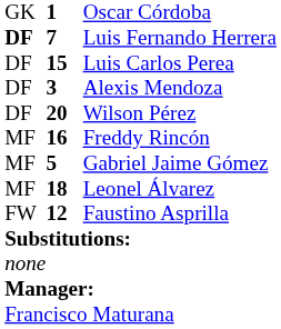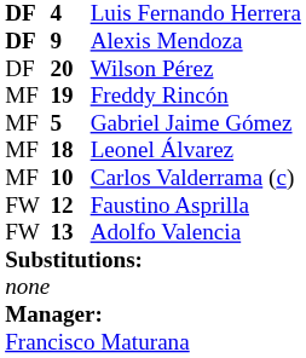 <table cellspacing="0" cellpadding="0" style="font-size:90%; margin:0.2em auto;">
 <tr>
 <th width="25"></th>
 <th width="25"></th>
 </tr>
 <tr>
-<td>GK</td>
-<td><strong>1</strong></td>
-<td><a href='#'>Oscar Córdoba</a></td>
+<td><strong>DF</strong></td>
+<td><strong>4</strong></td>
+<td><a href='#'>Luis Fernando Herrera</a></td>
 </tr>
 <tr>
 <td><strong>DF</strong></td>
-<td><strong>7</strong></td>
-<td><a href='#'>Luis Fernando Herrera</a></td>
-</tr>
-<tr>
-<td>DF</td>
-<td><strong>15</strong></td>
-<td><a href='#'>Luis Carlos Perea</a></td>
-</tr>
-<tr>
-<td>DF</td>
-<td><strong>3</strong></td>
+<td><strong>9</strong></td>
 <td><a href='#'>Alexis Mendoza</a></td>
 </tr>
 <tr>
 <td>DF</td>
 <td><strong>20</strong></td>
 <td><a href='#'>Wilson Pérez</a></td>
 </tr>
 <tr>
 <td>MF</td>
-<td><strong>16</strong></td>
+<td><strong>19</strong></td>
 <td><a href='#'>Freddy Rincón</a></td>
 </tr>
 <tr>
 <td>MF</td>
 <td><strong>5</strong></td>
 <td><a href='#'>Gabriel Jaime Gómez</a></td>
 </tr>
 <tr>
 <td>MF</td>
 <td><strong>18</strong></td>
 <td><a href='#'>Leonel Álvarez</a></td>
 </tr>
 <tr>
+<td>MF</td>
+<td><strong>10</strong></td>
+<td><a href='#'>Carlos Valderrama</a> (<a href='#'>c</a>)</td>
+</tr>
+<tr>
 <td>FW</td>
 <td><strong>12</strong></td>
 <td><a href='#'>Faustino Asprilla</a></td>
+</tr>
+<tr>
+<td>FW</td>
+<td><strong>13</strong></td>
+<td><a href='#'>Adolfo Valencia</a></td>
 </tr>
 <tr>
 <td colspan=3><strong>Substitutions:</strong></td>
 </tr>
 <tr>
 <td><em>none</em></td>
 </tr>
 <tr>
 <td colspan=3><strong>Manager:</strong></td>
 </tr>
 <tr>
 <td colspan=3> <a href='#'>Francisco Maturana</a></td>
 </tr>
 </table>
